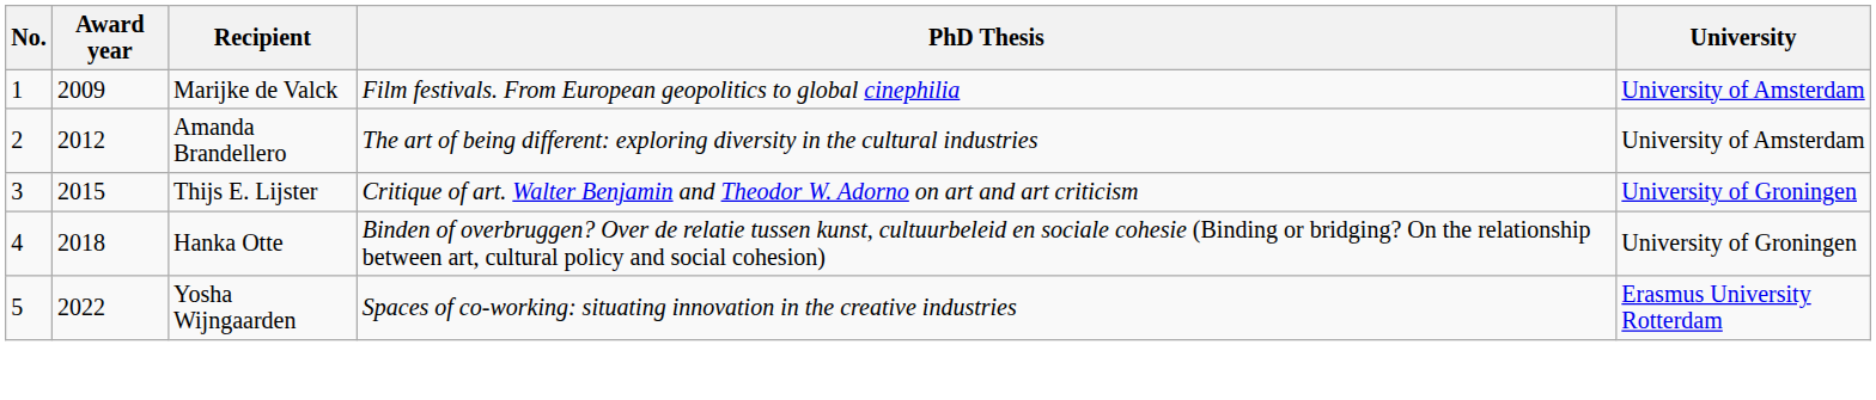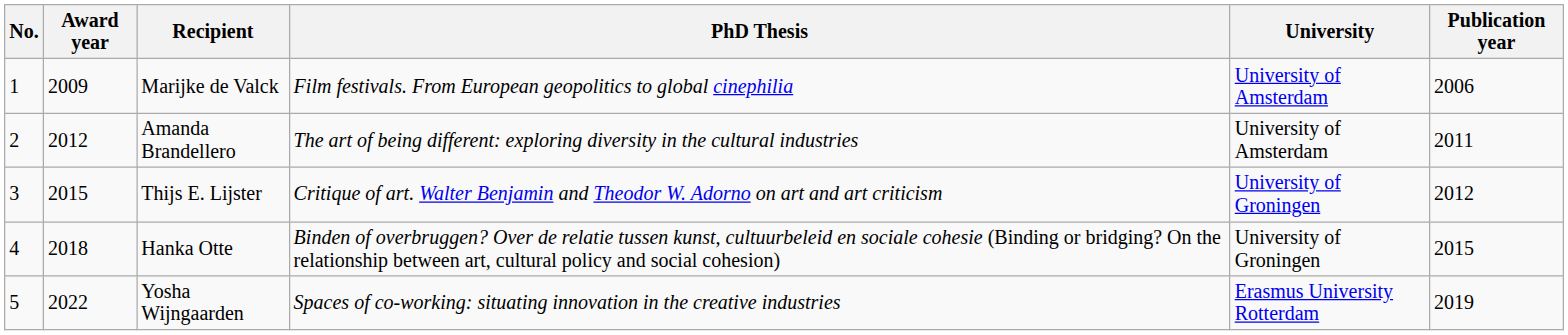 <table class="wikitable">
 <tr>
 <th>No.</th>
 <th>Award year</th>
 <th>Recipient</th>
 <th>PhD Thesis</th>
 <th>University</th>
+<th>Publication year</th>
 </tr>
 <tr>
 <td>1</td>
 <td>2009</td>
 <td>Marijke de Valck</td>
 <td><em>Film festivals. From European geopolitics to global <a href='#'>cinephilia</a></em></td>
 <td><a href='#'>University of Amsterdam</a></td>
+<td>2006</td>
 </tr>
 <tr>
 <td>2</td>
 <td>2012</td>
 <td>Amanda Brandellero</td>
 <td><em>The art of being different: exploring diversity in the cultural industries</em></td>
 <td>University of Amsterdam</td>
+<td>2011</td>
 </tr>
 <tr>
 <td>3</td>
 <td>2015</td>
 <td>Thijs E. Lijster</td>
 <td><em>Critique of art. <a href='#'>Walter Benjamin</a> and <a href='#'>Theodor W. Adorno</a> on art and art criticism</em></td>
 <td><a href='#'>University of Groningen</a></td>
+<td>2012</td>
 </tr>
 <tr>
 <td>4</td>
 <td>2018</td>
 <td>Hanka Otte</td>
 <td><em>Binden of overbruggen? Over de relatie tussen kunst, cultuurbeleid en sociale cohesie</em> (Binding or bridging? On the relationship between art, cultural policy and social cohesion)</td>
 <td>University of Groningen</td>
+<td>2015</td>
 </tr>
 <tr>
 <td>5</td>
 <td>2022</td>
 <td>Yosha Wijngaarden</td>
 <td><em>Spaces of co-working: situating innovation in the creative industries</em></td>
 <td><a href='#'>Erasmus University Rotterdam</a></td>
+<td>2019</td>
 </tr>
 </table>
